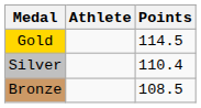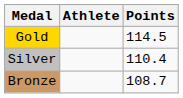 <table class="wikitable">
 <tr>
 <th>Medal</th>
 <th>Athlete</th>
 <th>Points</th>
 </tr>
 <tr>
 <td style="text-align:center;background-color:gold;">Gold</td>
 <td></td>
 <td>114.5</td>
 </tr>
 <tr>
 <td style="text-align:center;background-color:silver;">Silver</td>
 <td></td>
 <td>110.4</td>
 </tr>
 <tr>
 <td style="text-align:center;background-color:#CC9966;">Bronze</td>
 <td></td>
-<td>108.5</td>
+<td>108.7</td>
 </tr>
 </table>
